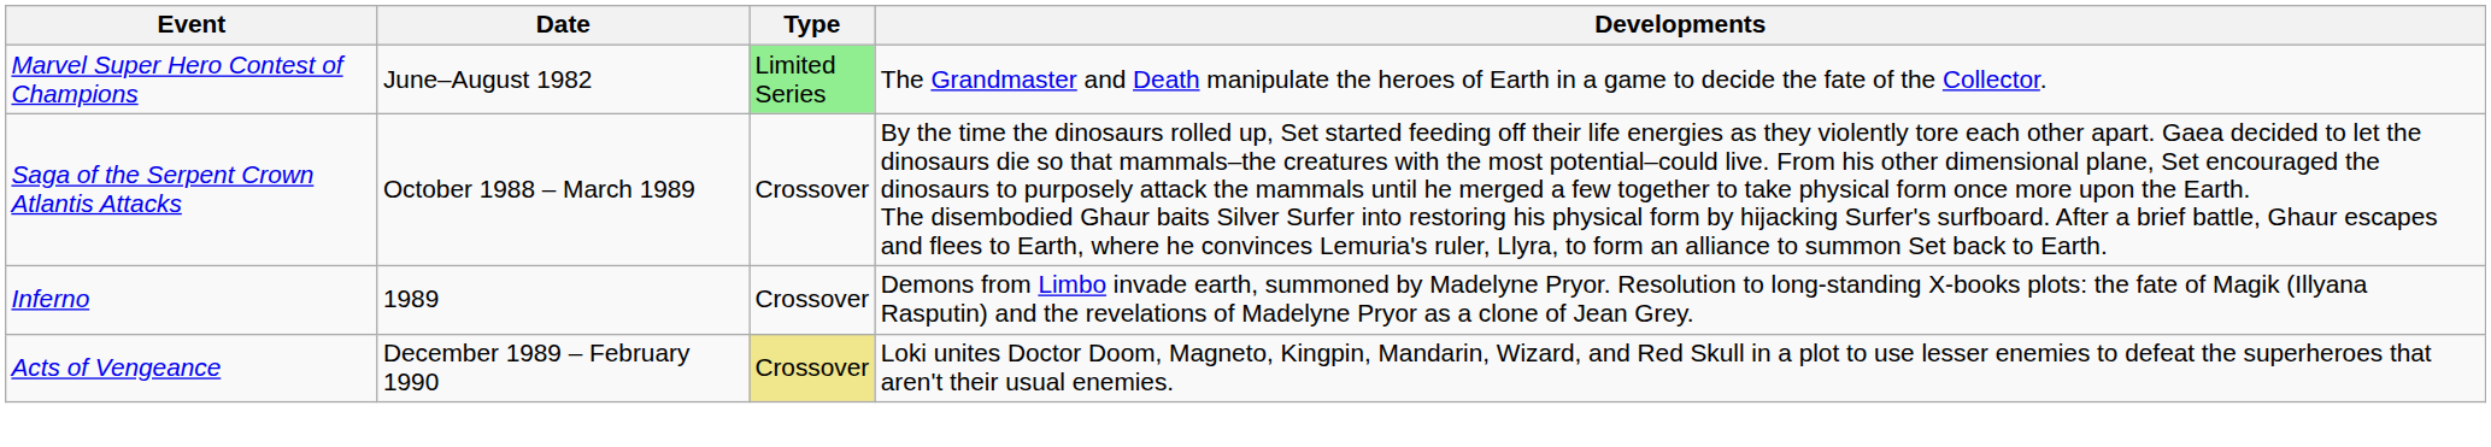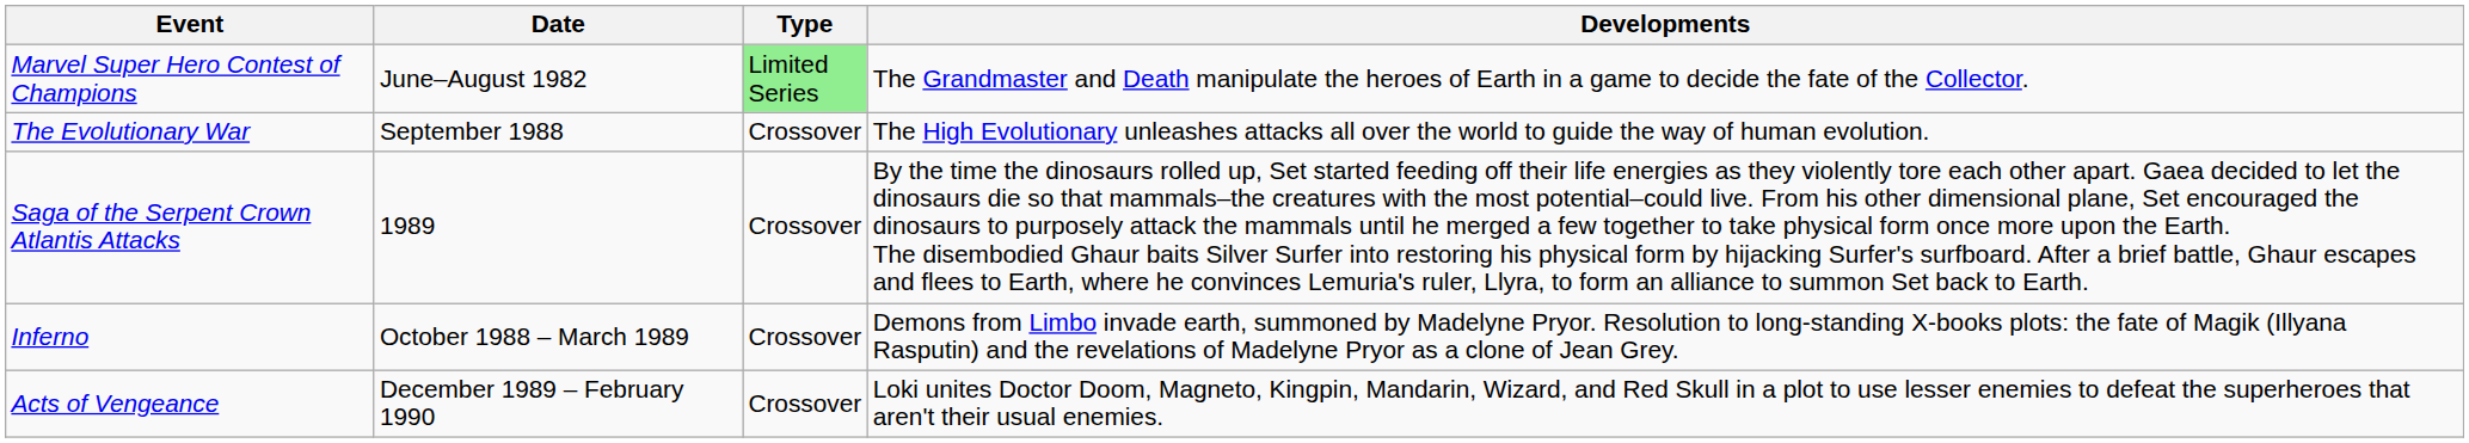 <table class="wikitable" style="width:100%;">
 <tr>
 <th width=15%>Event</th>
 <th width=15%>Date</th>
 <th width=5%>Type</th>
 <th width=70%>Developments</th>
 </tr>
 <tr>
 <td><em><a href='#'>Marvel Super Hero Contest of Champions</a></em></td>
 <td>June–August 1982</td>
 <td style="background: lightgreen;">Limited Series</td>
 <td>The <a href='#'>Grandmaster</a> and <a href='#'>Death</a> manipulate the heroes of Earth in a game to decide the fate of the <a href='#'>Collector</a>.</td>
 </tr>
 <tr>
+<td><em><a href='#'>The Evolutionary War</a></em></td>
+<td>September 1988</td>
+<td>Crossover</td>
+<td>The <a href='#'>High Evolutionary</a> unleashes attacks all over the world to guide the way of human evolution.</td>
+</tr>
+<tr>
 <td><em><a href='#'>Saga of the Serpent Crown</a></em><br><em><a href='#'>Atlantis Attacks</a></em></td>
-<td>October 1988 – March 1989</td>
+<td>1989</td>
 <td>Crossover</td>
 <td>By the time the dinosaurs rolled up, Set started feeding off their life energies as they violently tore each other apart. Gaea decided to let the dinosaurs die so that mammals–the creatures with the most potential–could live. From his other dimensional plane, Set encouraged the dinosaurs to purposely attack the mammals until he merged a few together to take physical form once more upon the Earth.<br>The disembodied Ghaur baits Silver Surfer into restoring his physical form by hijacking Surfer's surfboard. After a brief battle, Ghaur escapes and flees to Earth, where he convinces Lemuria's ruler, Llyra, to form an alliance to summon Set back to Earth.</td>
 </tr>
 <tr>
 <td><em><a href='#'>Inferno</a></em></td>
-<td>1989</td>
+<td>October 1988 – March 1989</td>
 <td>Crossover</td>
 <td>Demons from <a href='#'>Limbo</a> invade earth, summoned by Madelyne Pryor. Resolution to long-standing X-books plots: the fate of Magik (Illyana Rasputin) and the revelations of Madelyne Pryor as a clone of Jean Grey.</td>
 </tr>
 <tr>
 <td><em><a href='#'>Acts of Vengeance</a></em></td>
 <td>December 1989 – February 1990</td>
-<td style="background: khaki;">Crossover</td>
+<td>Crossover</td>
 <td>Loki unites Doctor Doom, Magneto, Kingpin, Mandarin, Wizard, and Red Skull in a plot to use lesser enemies to defeat the superheroes that aren't their usual enemies.</td>
 </tr>
 </table>
